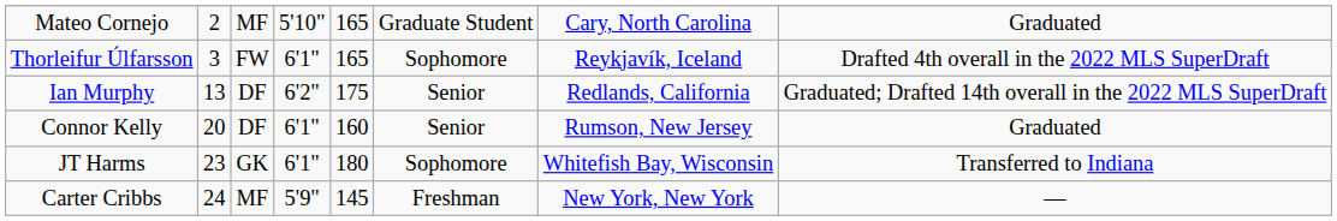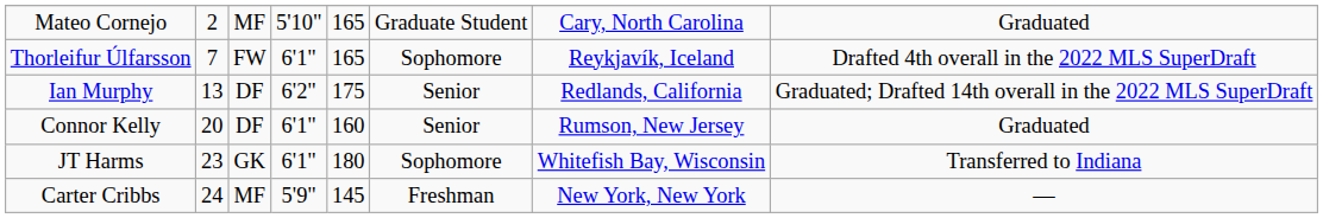 <table class="wikitable sortable" border="1" style="text-align:center;">
 <tr align=center>
 </tr>
 <tr>
 <td>Mateo Cornejo</td>
 <td>2</td>
 <td>MF</td>
 <td>5'10"</td>
 <td>165</td>
 <td>Graduate Student</td>
 <td><a href='#'>Cary, North Carolina</a></td>
 <td>Graduated</td>
 </tr>
 <tr>
 <td><a href='#'>Thorleifur Úlfarsson</a></td>
-<td>3</td>
+<td>7</td>
 <td>FW</td>
 <td>6'1"</td>
 <td>165</td>
 <td>Sophomore</td>
 <td><a href='#'>Reykjavík, Iceland</a></td>
 <td>Drafted 4th overall in the <a href='#'>2022 MLS SuperDraft</a></td>
 </tr>
 <tr>
 <td><a href='#'>Ian Murphy</a></td>
 <td>13</td>
 <td>DF</td>
 <td>6'2"</td>
 <td>175</td>
 <td>Senior</td>
 <td><a href='#'>Redlands, California</a></td>
 <td>Graduated; Drafted 14th overall in the <a href='#'>2022 MLS SuperDraft</a></td>
 </tr>
 <tr>
 <td>Connor Kelly</td>
 <td>20</td>
 <td>DF</td>
 <td>6'1"</td>
 <td>160</td>
 <td>Senior</td>
 <td><a href='#'>Rumson, New Jersey</a></td>
 <td>Graduated</td>
 </tr>
 <tr>
 <td>JT Harms</td>
 <td>23</td>
 <td>GK</td>
 <td>6'1"</td>
 <td>180</td>
 <td>Sophomore</td>
 <td><a href='#'>Whitefish Bay, Wisconsin</a></td>
 <td>Transferred to <a href='#'>Indiana</a></td>
 </tr>
 <tr>
 <td>Carter Cribbs</td>
 <td>24</td>
 <td>MF</td>
 <td>5'9"</td>
 <td>145</td>
 <td>Freshman</td>
 <td><a href='#'>New York, New York</a></td>
 <td>—</td>
 </tr>
 </table>
